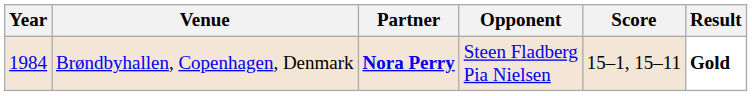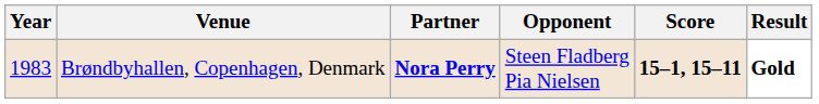 <table class="sortable wikitable" style="font-size: 90%;">
 <tr>
 <th>Year</th>
 <th>Venue</th>
 <th>Partner</th>
 <th>Opponent</th>
 <th>Score</th>
 <th>Result</th>
 </tr>
 <tr style="background:#F3E6D7">
-<td align="center"><a href='#'>1984</a></td>
+<td align="center"><a href='#'>1983</a></td>
 <td align="left"><a href='#'>Brøndbyhallen</a>, <a href='#'>Copenhagen</a>, Denmark</td>
 <td align="left"><strong> <a href='#'>Nora Perry</a></strong></td>
 <td> <a href='#'>Steen Fladberg</a><br> <a href='#'>Pia Nielsen</a></td>
-<td align="left">15–1, 15–11</td>
+<td align="left"><strong>15–1, 15–11</strong></td>
 <td style="text-align:left; background:white"> <strong>Gold</strong></td>
 </tr>
 </table>
